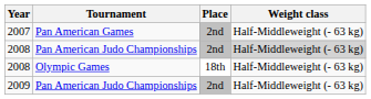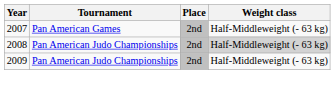 <table class=wikitable>
 <tr>
 <th>Year</th>
 <th>Tournament</th>
 <th>Place</th>
 <th>Weight class</th>
 </tr>
 <tr>
 <td>2007</td>
 <td><a href='#'>Pan American Games</a></td>
 <td bgcolor="silver" align="center">2nd</td>
 <td>Half-Middleweight (- 63 kg)</td>
 </tr>
 <tr>
 <td>2008</td>
 <td><a href='#'>Pan American Judo Championships</a></td>
 <td bgcolor="silver" align="center">2nd</td>
 <td style="background: lightgrey;">Half-Middleweight (- 63 kg)</td>
 </tr>
 <tr>
-<td>2008</td>
-<td><a href='#'>Olympic Games</a></td>
-<td bgcolor="white" align="center">18th</td>
-<td>Half-Middleweight (- 63 kg)</td>
-</tr>
-<tr>
 <td>2009</td>
 <td><a href='#'>Pan American Judo Championships</a></td>
 <td bgcolor="silver" align="center">2nd</td>
 <td>Half-Middleweight (- 63 kg)</td>
 </tr>
 </table>
